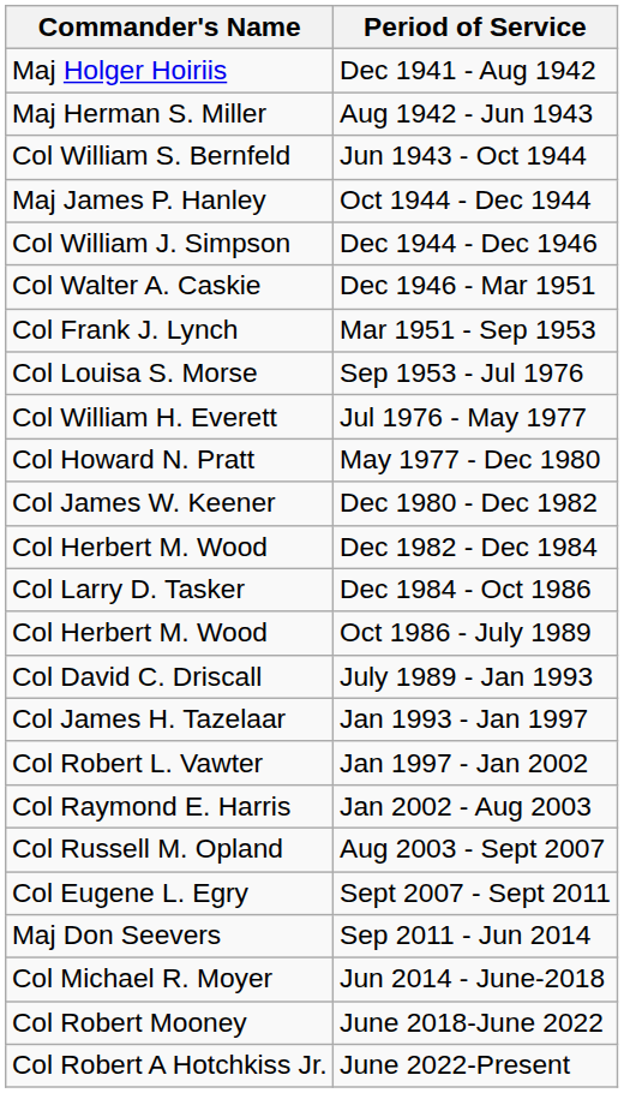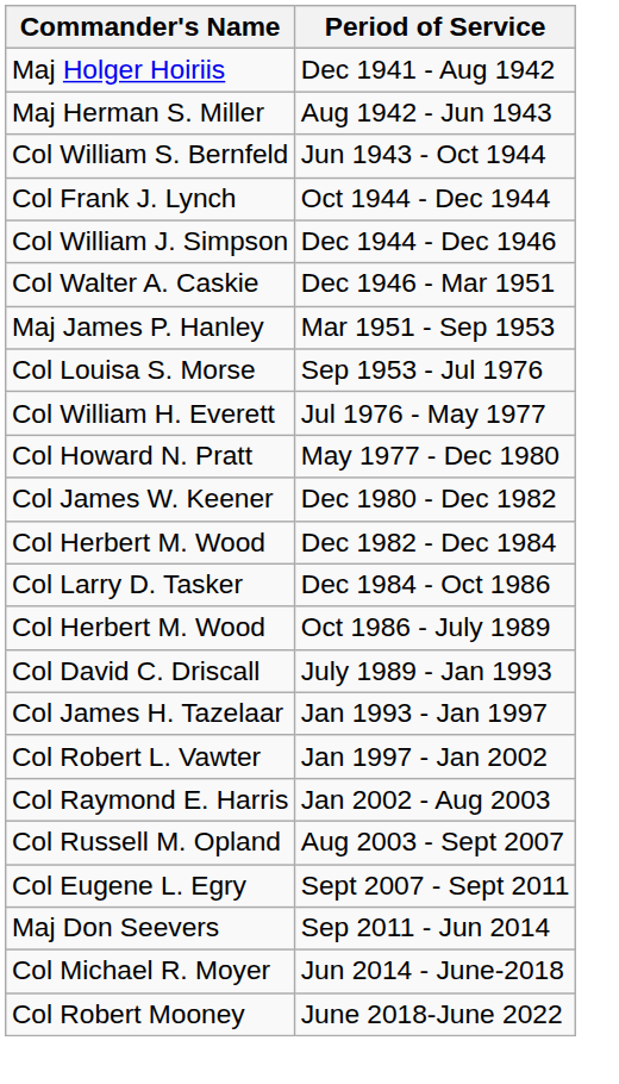 <table class="wikitable">
 <tr>
 <th>Commander's Name</th>
 <th>Period of Service</th>
 </tr>
 <tr>
 <td>Maj <a href='#'>Holger Hoiriis</a></td>
 <td>Dec 1941 - Aug 1942</td>
 </tr>
 <tr>
 <td>Maj Herman S. Miller</td>
 <td>Aug 1942 - Jun 1943</td>
 </tr>
 <tr>
 <td>Col William S. Bernfeld</td>
 <td>Jun 1943 - Oct 1944</td>
 </tr>
 <tr>
-<td>Maj James P. Hanley</td>
+<td>Col Frank J. Lynch</td>
 <td>Oct 1944 - Dec 1944</td>
 </tr>
 <tr>
 <td>Col William J. Simpson</td>
 <td>Dec  1944 - Dec 1946</td>
 </tr>
 <tr>
 <td>Col Walter A. Caskie</td>
 <td>Dec 1946 - Mar 1951</td>
 </tr>
 <tr>
-<td>Col Frank J. Lynch</td>
+<td>Maj James P. Hanley</td>
 <td>Mar 1951 - Sep 1953</td>
 </tr>
 <tr>
 <td>Col Louisa S. Morse</td>
 <td>Sep 1953 - Jul 1976</td>
 </tr>
 <tr>
 <td>Col William H. Everett</td>
 <td>Jul 1976 - May 1977</td>
 </tr>
 <tr>
 <td>Col Howard N. Pratt</td>
 <td>May 1977 - Dec 1980</td>
 </tr>
 <tr>
 <td>Col James W. Keener</td>
 <td>Dec 1980 - Dec 1982</td>
 </tr>
 <tr>
 <td>Col Herbert M. Wood</td>
 <td>Dec 1982 - Dec 1984</td>
 </tr>
 <tr>
 <td>Col Larry D. Tasker</td>
 <td>Dec 1984 - Oct 1986</td>
 </tr>
 <tr>
 <td>Col Herbert M. Wood</td>
 <td>Oct 1986 - July 1989</td>
 </tr>
 <tr>
 <td>Col David C. Driscall</td>
 <td>July 1989 - Jan 1993</td>
 </tr>
 <tr>
 <td>Col James H. Tazelaar</td>
 <td>Jan 1993 - Jan 1997</td>
 </tr>
 <tr>
 <td>Col Robert L. Vawter</td>
 <td>Jan 1997 - Jan 2002</td>
 </tr>
 <tr>
 <td>Col Raymond E. Harris</td>
 <td>Jan 2002 - Aug 2003</td>
 </tr>
 <tr>
 <td>Col Russell M. Opland</td>
 <td>Aug 2003 - Sept 2007</td>
 </tr>
 <tr>
 <td>Col Eugene L. Egry</td>
 <td>Sept 2007 - Sept 2011</td>
 </tr>
 <tr>
 <td>Maj Don Seevers</td>
 <td>Sep 2011 - Jun 2014</td>
 </tr>
 <tr>
 <td>Col Michael R. Moyer</td>
 <td>Jun 2014 - June-2018</td>
 </tr>
 <tr>
 <td>Col Robert Mooney</td>
 <td>June 2018-June 2022</td>
 </tr>
-<tr>
-<td>Col Robert A Hotchkiss Jr.</td>
-<td>June 2022-Present</td>
-</tr>
 </table>
